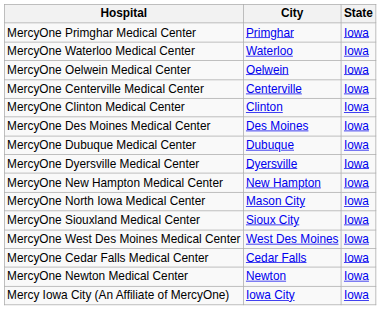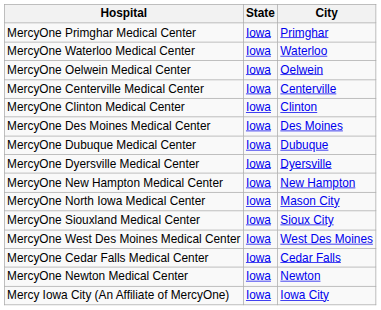 <table class="wikitable sortable">
 <tr>
 <th>Hospital</th>
+<th>State</th>
 <th>City</th>
-<th>State</th>
 </tr>
 <tr>
 <td>MercyOne Primghar Medical Center</td>
+<td><a href='#'>Iowa</a></td>
 <td><a href='#'>Primghar</a></td>
-<td><a href='#'>Iowa</a></td>
 </tr>
 <tr>
 <td>MercyOne Waterloo Medical Center</td>
+<td><a href='#'>Iowa</a></td>
 <td><a href='#'>Waterloo</a></td>
-<td><a href='#'>Iowa</a></td>
 </tr>
 <tr>
 <td>MercyOne Oelwein Medical Center</td>
+<td><a href='#'>Iowa</a></td>
 <td><a href='#'>Oelwein</a></td>
-<td><a href='#'>Iowa</a></td>
 </tr>
 <tr>
 <td>MercyOne Centerville Medical Center</td>
+<td><a href='#'>Iowa</a></td>
 <td><a href='#'>Centerville</a></td>
-<td><a href='#'>Iowa</a></td>
 </tr>
 <tr>
 <td>MercyOne Clinton Medical Center</td>
+<td><a href='#'>Iowa</a></td>
 <td><a href='#'>Clinton</a></td>
-<td><a href='#'>Iowa</a></td>
 </tr>
 <tr>
 <td>MercyOne Des Moines Medical Center</td>
+<td><a href='#'>Iowa</a></td>
 <td><a href='#'>Des Moines</a></td>
-<td><a href='#'>Iowa</a></td>
 </tr>
 <tr>
 <td>MercyOne Dubuque Medical Center</td>
+<td><a href='#'>Iowa</a></td>
 <td><a href='#'>Dubuque</a></td>
-<td><a href='#'>Iowa</a></td>
 </tr>
 <tr>
 <td>MercyOne Dyersville Medical Center</td>
+<td><a href='#'>Iowa</a></td>
 <td><a href='#'>Dyersville</a></td>
-<td><a href='#'>Iowa</a></td>
 </tr>
 <tr>
 <td>MercyOne New Hampton Medical Center</td>
+<td><a href='#'>Iowa</a></td>
 <td><a href='#'>New Hampton</a></td>
-<td><a href='#'>Iowa</a></td>
 </tr>
 <tr>
 <td>MercyOne North Iowa Medical Center</td>
+<td><a href='#'>Iowa</a></td>
 <td><a href='#'>Mason City</a></td>
-<td><a href='#'>Iowa</a></td>
 </tr>
 <tr>
 <td>MercyOne Siouxland Medical Center</td>
+<td><a href='#'>Iowa</a></td>
 <td><a href='#'>Sioux City</a></td>
-<td><a href='#'>Iowa</a></td>
 </tr>
 <tr>
 <td>MercyOne West Des Moines Medical Center</td>
+<td><a href='#'>Iowa</a></td>
 <td><a href='#'>West Des Moines</a></td>
-<td><a href='#'>Iowa</a></td>
 </tr>
 <tr>
 <td>MercyOne Cedar Falls Medical Center</td>
+<td><a href='#'>Iowa</a></td>
 <td><a href='#'>Cedar Falls</a></td>
-<td><a href='#'>Iowa</a></td>
 </tr>
 <tr>
 <td>MercyOne Newton Medical Center</td>
+<td><a href='#'>Iowa</a></td>
 <td><a href='#'>Newton</a></td>
-<td><a href='#'>Iowa</a></td>
 </tr>
 <tr>
 <td>Mercy Iowa City (An Affiliate of MercyOne)</td>
+<td><a href='#'>Iowa</a></td>
 <td><a href='#'>Iowa City</a></td>
-<td><a href='#'>Iowa</a></td>
 </tr>
 </table>
